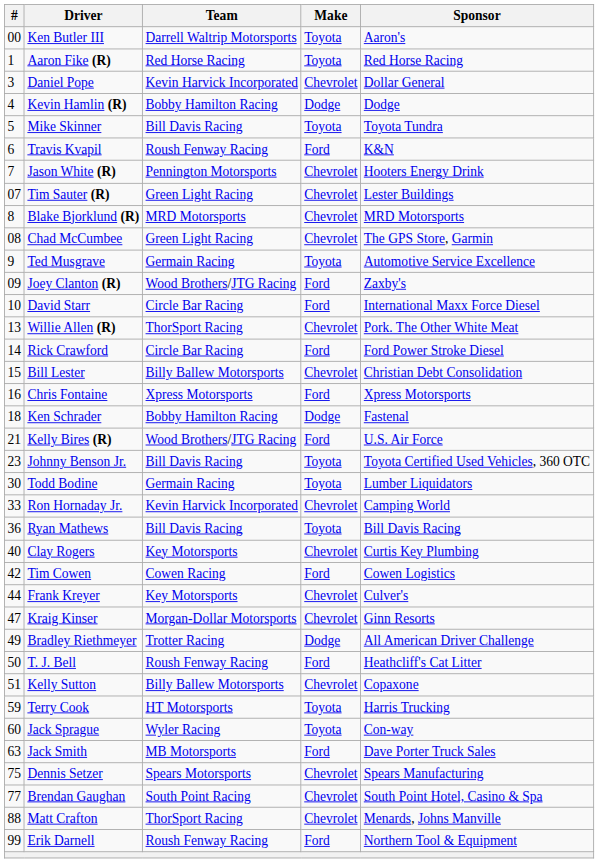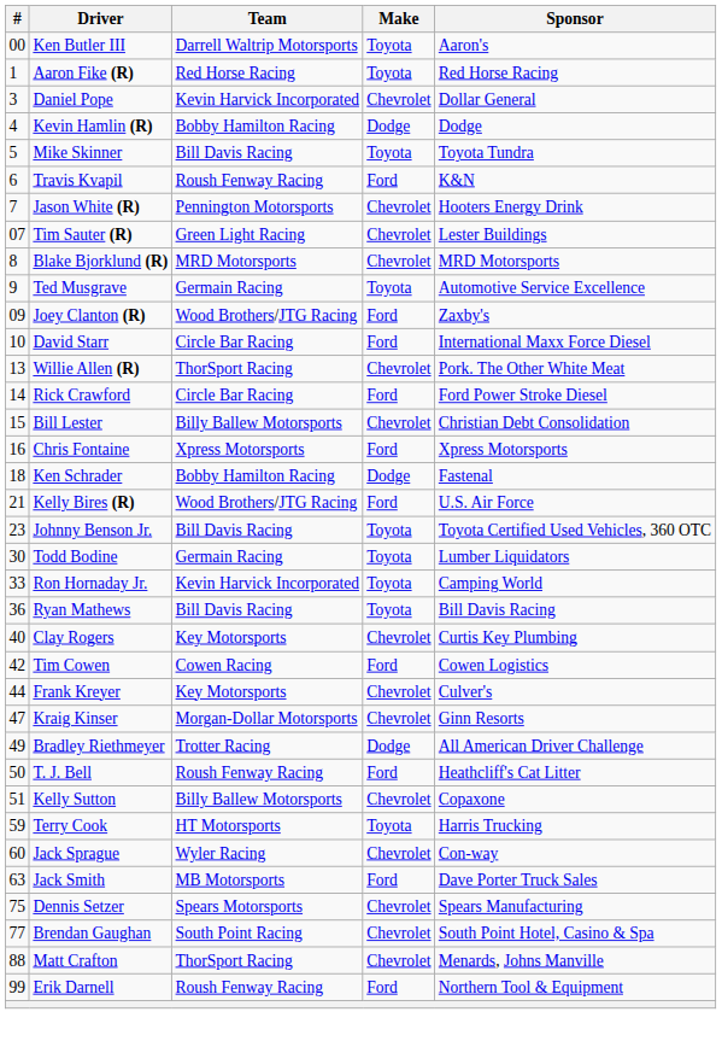 <table class="wikitable" style="font-size:95%">
 <tr>
 <th>#</th>
 <th>Driver</th>
 <th>Team</th>
 <th>Make</th>
 <th>Sponsor</th>
 </tr>
 <tr>
 <td>00</td>
 <td><a href='#'>Ken Butler III</a></td>
 <td><a href='#'>Darrell Waltrip Motorsports</a></td>
 <td><a href='#'>Toyota</a></td>
 <td><a href='#'>Aaron's</a></td>
 </tr>
 <tr>
 <td>1</td>
 <td><a href='#'>Aaron Fike</a> <strong>(R)</strong></td>
 <td><a href='#'>Red Horse Racing</a></td>
 <td><a href='#'>Toyota</a></td>
 <td><a href='#'>Red Horse Racing</a></td>
 </tr>
 <tr>
 <td>3</td>
 <td><a href='#'>Daniel Pope</a></td>
 <td><a href='#'>Kevin Harvick Incorporated</a></td>
 <td><a href='#'>Chevrolet</a></td>
 <td><a href='#'>Dollar General</a></td>
 </tr>
 <tr>
 <td>4</td>
 <td><a href='#'>Kevin Hamlin</a> <strong>(R)</strong></td>
 <td><a href='#'>Bobby Hamilton Racing</a></td>
 <td><a href='#'>Dodge</a></td>
 <td><a href='#'>Dodge</a></td>
 </tr>
 <tr>
 <td>5</td>
 <td><a href='#'>Mike Skinner</a></td>
 <td><a href='#'>Bill Davis Racing</a></td>
 <td><a href='#'>Toyota</a></td>
 <td><a href='#'>Toyota Tundra</a></td>
 </tr>
 <tr>
 <td>6</td>
 <td><a href='#'>Travis Kvapil</a></td>
 <td><a href='#'>Roush Fenway Racing</a></td>
 <td><a href='#'>Ford</a></td>
 <td><a href='#'>K&N</a></td>
 </tr>
 <tr>
 <td>7</td>
 <td><a href='#'>Jason White</a> <strong>(R)</strong></td>
 <td><a href='#'>Pennington Motorsports</a></td>
 <td><a href='#'>Chevrolet</a></td>
 <td><a href='#'>Hooters Energy Drink</a></td>
 </tr>
 <tr>
 <td>07</td>
 <td><a href='#'>Tim Sauter</a> <strong>(R)</strong></td>
 <td><a href='#'>Green Light Racing</a></td>
 <td><a href='#'>Chevrolet</a></td>
 <td><a href='#'>Lester Buildings</a></td>
 </tr>
 <tr>
 <td>8</td>
 <td><a href='#'>Blake Bjorklund</a> <strong>(R)</strong></td>
 <td><a href='#'>MRD Motorsports</a></td>
 <td><a href='#'>Chevrolet</a></td>
 <td><a href='#'>MRD Motorsports</a></td>
-</tr>
-<tr>
-<td>08</td>
-<td><a href='#'>Chad McCumbee</a></td>
-<td><a href='#'>Green Light Racing</a></td>
-<td><a href='#'>Chevrolet</a></td>
-<td><a href='#'>The GPS Store</a>, <a href='#'>Garmin</a></td>
 </tr>
 <tr>
 <td>9</td>
 <td><a href='#'>Ted Musgrave</a></td>
 <td><a href='#'>Germain Racing</a></td>
 <td><a href='#'>Toyota</a></td>
 <td><a href='#'>Automotive Service Excellence</a></td>
 </tr>
 <tr>
 <td>09</td>
 <td><a href='#'>Joey Clanton</a> <strong>(R)</strong></td>
 <td><a href='#'>Wood Brothers</a>/<a href='#'>JTG Racing</a></td>
 <td><a href='#'>Ford</a></td>
 <td><a href='#'>Zaxby's</a></td>
 </tr>
 <tr>
 <td>10</td>
 <td><a href='#'>David Starr</a></td>
 <td><a href='#'>Circle Bar Racing</a></td>
 <td><a href='#'>Ford</a></td>
 <td><a href='#'>International Maxx Force Diesel</a></td>
 </tr>
 <tr>
 <td>13</td>
 <td><a href='#'>Willie Allen</a> <strong>(R)</strong></td>
 <td><a href='#'>ThorSport Racing</a></td>
 <td><a href='#'>Chevrolet</a></td>
 <td><a href='#'>Pork. The Other White Meat</a></td>
 </tr>
 <tr>
 <td>14</td>
 <td><a href='#'>Rick Crawford</a></td>
 <td><a href='#'>Circle Bar Racing</a></td>
 <td><a href='#'>Ford</a></td>
 <td><a href='#'>Ford Power Stroke Diesel</a></td>
 </tr>
 <tr>
 <td>15</td>
 <td><a href='#'>Bill Lester</a></td>
 <td><a href='#'>Billy Ballew Motorsports</a></td>
 <td><a href='#'>Chevrolet</a></td>
 <td><a href='#'>Christian Debt Consolidation</a></td>
 </tr>
 <tr>
 <td>16</td>
 <td><a href='#'>Chris Fontaine</a></td>
 <td><a href='#'>Xpress Motorsports</a></td>
 <td><a href='#'>Ford</a></td>
 <td><a href='#'>Xpress Motorsports</a></td>
 </tr>
 <tr>
 <td>18</td>
 <td><a href='#'>Ken Schrader</a></td>
 <td><a href='#'>Bobby Hamilton Racing</a></td>
 <td><a href='#'>Dodge</a></td>
 <td><a href='#'>Fastenal</a></td>
 </tr>
 <tr>
 <td>21</td>
 <td><a href='#'>Kelly Bires</a> <strong>(R)</strong></td>
 <td><a href='#'>Wood Brothers</a>/<a href='#'>JTG Racing</a></td>
 <td><a href='#'>Ford</a></td>
 <td><a href='#'>U.S. Air Force</a></td>
 </tr>
 <tr>
 <td>23</td>
 <td><a href='#'>Johnny Benson Jr.</a></td>
 <td><a href='#'>Bill Davis Racing</a></td>
 <td><a href='#'>Toyota</a></td>
 <td><a href='#'>Toyota Certified Used Vehicles</a>, 360 OTC</td>
 </tr>
 <tr>
 <td>30</td>
 <td><a href='#'>Todd Bodine</a></td>
 <td><a href='#'>Germain Racing</a></td>
 <td><a href='#'>Toyota</a></td>
 <td><a href='#'>Lumber Liquidators</a></td>
 </tr>
 <tr>
 <td>33</td>
 <td><a href='#'>Ron Hornaday Jr.</a></td>
 <td><a href='#'>Kevin Harvick Incorporated</a></td>
-<td><a href='#'>Chevrolet</a></td>
+<td><a href='#'>Toyota</a></td>
 <td><a href='#'>Camping World</a></td>
 </tr>
 <tr>
 <td>36</td>
 <td><a href='#'>Ryan Mathews</a></td>
 <td><a href='#'>Bill Davis Racing</a></td>
 <td><a href='#'>Toyota</a></td>
 <td><a href='#'>Bill Davis Racing</a></td>
 </tr>
 <tr>
 <td>40</td>
 <td><a href='#'>Clay Rogers</a></td>
 <td><a href='#'>Key Motorsports</a></td>
 <td><a href='#'>Chevrolet</a></td>
 <td><a href='#'>Curtis Key Plumbing</a></td>
 </tr>
 <tr>
 <td>42</td>
 <td><a href='#'>Tim Cowen</a></td>
 <td><a href='#'>Cowen Racing</a></td>
 <td><a href='#'>Ford</a></td>
 <td><a href='#'>Cowen Logistics</a></td>
 </tr>
 <tr>
 <td>44</td>
 <td><a href='#'>Frank Kreyer</a></td>
 <td><a href='#'>Key Motorsports</a></td>
 <td><a href='#'>Chevrolet</a></td>
 <td><a href='#'>Culver's</a></td>
 </tr>
 <tr>
 <td>47</td>
 <td><a href='#'>Kraig Kinser</a></td>
 <td><a href='#'>Morgan-Dollar Motorsports</a></td>
 <td><a href='#'>Chevrolet</a></td>
 <td><a href='#'>Ginn Resorts</a></td>
 </tr>
 <tr>
 <td>49</td>
 <td><a href='#'>Bradley Riethmeyer</a></td>
 <td><a href='#'>Trotter Racing</a></td>
 <td><a href='#'>Dodge</a></td>
 <td><a href='#'>All American Driver Challenge</a></td>
 </tr>
 <tr>
 <td>50</td>
 <td><a href='#'>T. J. Bell</a></td>
 <td><a href='#'>Roush Fenway Racing</a></td>
 <td><a href='#'>Ford</a></td>
 <td><a href='#'>Heathcliff's Cat Litter</a></td>
 </tr>
 <tr>
 <td>51</td>
 <td><a href='#'>Kelly Sutton</a></td>
 <td><a href='#'>Billy Ballew Motorsports</a></td>
 <td><a href='#'>Chevrolet</a></td>
 <td><a href='#'>Copaxone</a></td>
 </tr>
 <tr>
 <td>59</td>
 <td><a href='#'>Terry Cook</a></td>
 <td><a href='#'>HT Motorsports</a></td>
 <td><a href='#'>Toyota</a></td>
 <td><a href='#'>Harris Trucking</a></td>
 </tr>
 <tr>
 <td>60</td>
 <td><a href='#'>Jack Sprague</a></td>
 <td><a href='#'>Wyler Racing</a></td>
-<td><a href='#'>Toyota</a></td>
+<td><a href='#'>Chevrolet</a></td>
 <td><a href='#'>Con-way</a></td>
 </tr>
 <tr>
 <td>63</td>
 <td><a href='#'>Jack Smith</a></td>
 <td><a href='#'>MB Motorsports</a></td>
 <td><a href='#'>Ford</a></td>
 <td><a href='#'>Dave Porter Truck Sales</a></td>
 </tr>
 <tr>
 <td>75</td>
 <td><a href='#'>Dennis Setzer</a></td>
 <td><a href='#'>Spears Motorsports</a></td>
 <td><a href='#'>Chevrolet</a></td>
 <td><a href='#'>Spears Manufacturing</a></td>
 </tr>
 <tr>
 <td>77</td>
 <td><a href='#'>Brendan Gaughan</a></td>
 <td><a href='#'>South Point Racing</a></td>
 <td><a href='#'>Chevrolet</a></td>
 <td><a href='#'>South Point Hotel, Casino & Spa</a></td>
 </tr>
 <tr>
 <td>88</td>
 <td><a href='#'>Matt Crafton</a></td>
 <td><a href='#'>ThorSport Racing</a></td>
 <td><a href='#'>Chevrolet</a></td>
 <td><a href='#'>Menards</a>, <a href='#'>Johns Manville</a></td>
 </tr>
 <tr>
 <td>99</td>
 <td><a href='#'>Erik Darnell</a></td>
 <td><a href='#'>Roush Fenway Racing</a></td>
 <td><a href='#'>Ford</a></td>
 <td><a href='#'>Northern Tool & Equipment</a></td>
 </tr>
 <tr>
 <th colspan="5"></th>
 </tr>
 </table>
